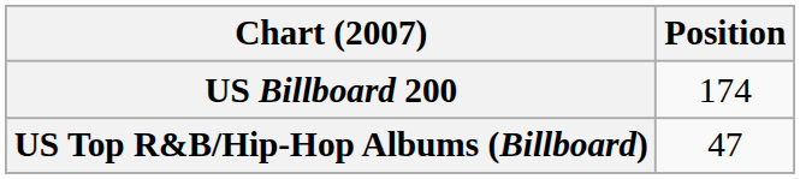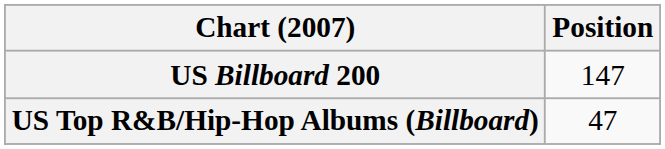 <table class="wikitable sortable plainrowheaders" style="text-align:center">
 <tr>
 <th scope="col">Chart (2007)</th>
 <th scope="col">Position</th>
 </tr>
 <tr>
 <th scope="row">US <em>Billboard</em> 200</th>
-<td style="text-align:center;">174</td>
+<td style="text-align:center;">147</td>
 </tr>
 <tr>
 <th scope="row">US Top R&B/Hip-Hop Albums (<em>Billboard</em>)</th>
 <td style="text-align:center;">47</td>
 </tr>
 </table>
